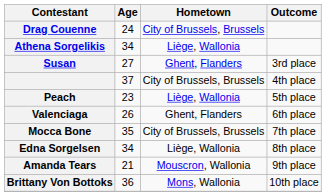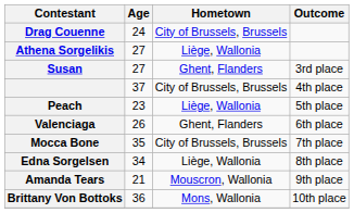 <table class="wikitable sortable" style="text-align:center">
 <tr>
 <th scope="col">Contestant</th>
 <th scope="col">Age</th>
 <th scope="col">Hometown</th>
 <th scope="col">Outcome</th>
 </tr>
 <tr>
 <th scope="row"><a href='#'>Drag Couenne</a></th>
 <td>24</td>
 <td nowrap><a href='#'>City of Brussels</a>, <a href='#'>Brussels</a></td>
 <td></td>
 </tr>
 <tr>
 <th scope="row"><a href='#'>Athena Sorgelikis</a></th>
-<td>34</td>
+<td>27</td>
 <td><a href='#'>Liège</a>, <a href='#'>Wallonia</a></td>
 <td></td>
 </tr>
 <tr>
 <th scope="row"><a href='#'>Susan</a></th>
 <td>27</td>
 <td><a href='#'>Ghent</a>, <a href='#'>Flanders</a></td>
 <td>3rd place</td>
 </tr>
 <tr>
 <th scope="row"></th>
 <td>37</td>
 <td>City of Brussels, Brussels</td>
 <td>4th place</td>
 </tr>
 <tr>
 <th scope="row">Peach</th>
 <td>23</td>
 <td><a href='#'>Liège</a>, <a href='#'>Wallonia</a></td>
 <td>5th place</td>
 </tr>
 <tr>
 <th scope="row">Valenciaga</th>
 <td>26</td>
 <td>Ghent, Flanders</td>
 <td>6th place</td>
 </tr>
 <tr>
 <th scope="row">Mocca Bone</th>
 <td>35</td>
 <td>City of Brussels, Brussels</td>
 <td>7th place</td>
 </tr>
 <tr>
 <th scope="row">Edna Sorgelsen</th>
 <td>34</td>
 <td>Liège, Wallonia</td>
 <td>8th place</td>
 </tr>
 <tr>
 <th scope="row">Amanda Tears</th>
 <td>21</td>
 <td><a href='#'>Mouscron</a>, Wallonia</td>
 <td>9th place</td>
 </tr>
 <tr>
 <th scope="row" nowrap>Brittany Von Bottoks</th>
 <td>36</td>
 <td><a href='#'>Mons</a>, Wallonia</td>
 <td>10th place</td>
 </tr>
 <tr>
 </tr>
 </table>
